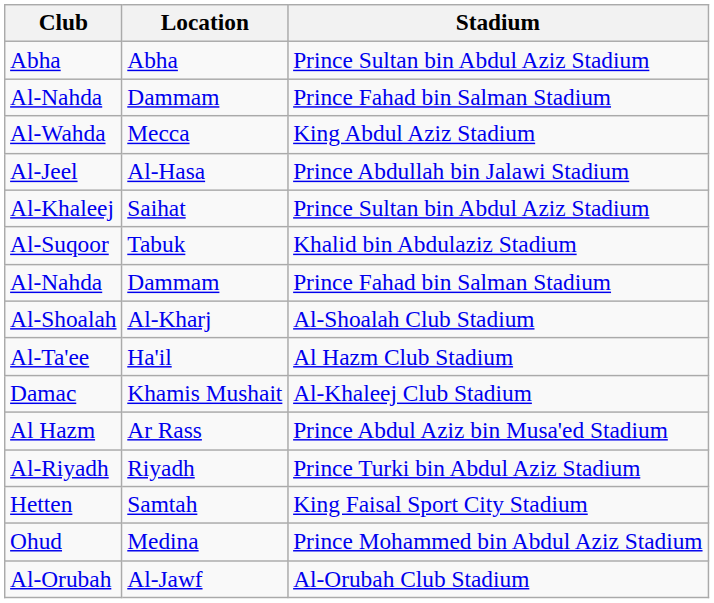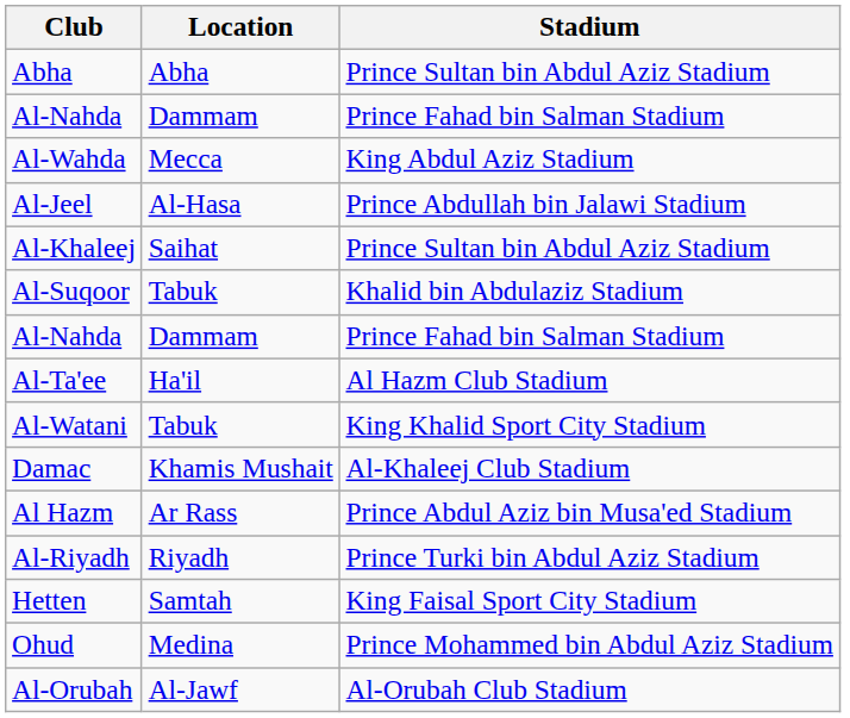 <table class="wikitable sortable">
 <tr>
 <th>Club</th>
 <th>Location</th>
 <th>Stadium</th>
 </tr>
 <tr>
 <td><a href='#'>Abha</a></td>
 <td><a href='#'>Abha</a></td>
 <td><a href='#'>Prince Sultan bin Abdul Aziz Stadium</a></td>
 </tr>
 <tr>
 <td><a href='#'>Al-Nahda</a></td>
 <td><a href='#'>Dammam</a></td>
 <td><a href='#'>Prince Fahad bin Salman Stadium</a></td>
 </tr>
 <tr>
 <td><a href='#'>Al-Wahda</a></td>
 <td><a href='#'>Mecca</a></td>
 <td><a href='#'>King Abdul Aziz Stadium</a></td>
 </tr>
 <tr>
 <td><a href='#'>Al-Jeel</a></td>
 <td><a href='#'>Al-Hasa</a></td>
 <td><a href='#'>Prince Abdullah bin Jalawi Stadium</a></td>
 </tr>
 <tr>
 <td><a href='#'>Al-Khaleej</a></td>
 <td><a href='#'>Saihat</a></td>
 <td><a href='#'>Prince Sultan bin Abdul Aziz Stadium</a></td>
 </tr>
 <tr>
 <td><a href='#'>Al-Suqoor</a></td>
 <td><a href='#'>Tabuk</a></td>
 <td><a href='#'>Khalid bin Abdulaziz Stadium</a></td>
 </tr>
 <tr>
 <td><a href='#'>Al-Nahda</a></td>
 <td><a href='#'>Dammam</a></td>
 <td><a href='#'>Prince Fahad bin Salman Stadium</a></td>
 </tr>
 <tr>
-<td><a href='#'>Al-Shoalah</a></td>
-<td><a href='#'>Al-Kharj</a></td>
-<td><a href='#'>Al-Shoalah Club Stadium</a></td>
-</tr>
-<tr>
 <td><a href='#'>Al-Ta'ee</a></td>
 <td><a href='#'>Ha'il</a></td>
 <td><a href='#'>Al Hazm Club Stadium</a></td>
+</tr>
+<tr>
+<td><a href='#'>Al-Watani</a></td>
+<td><a href='#'>Tabuk</a></td>
+<td><a href='#'>King Khalid Sport City Stadium</a></td>
 </tr>
 <tr>
 <td><a href='#'>Damac</a></td>
 <td><a href='#'>Khamis Mushait</a></td>
 <td><a href='#'>Al-Khaleej Club Stadium</a></td>
 </tr>
 <tr>
 <td><a href='#'>Al Hazm</a></td>
 <td><a href='#'>Ar Rass</a></td>
 <td><a href='#'>Prince Abdul Aziz bin Musa'ed Stadium</a></td>
 </tr>
 <tr>
 <td><a href='#'>Al-Riyadh</a></td>
 <td><a href='#'>Riyadh</a></td>
 <td><a href='#'>Prince Turki bin Abdul Aziz Stadium</a></td>
 </tr>
 <tr>
 <td><a href='#'>Hetten</a></td>
 <td><a href='#'>Samtah</a></td>
 <td><a href='#'>King Faisal Sport City Stadium</a></td>
 </tr>
 <tr>
 <td><a href='#'>Ohud</a></td>
 <td><a href='#'>Medina</a></td>
 <td><a href='#'>Prince Mohammed bin Abdul Aziz Stadium</a></td>
 </tr>
 <tr>
 <td><a href='#'>Al-Orubah</a></td>
 <td><a href='#'>Al-Jawf</a></td>
 <td><a href='#'>Al-Orubah Club Stadium</a></td>
 </tr>
 </table>
